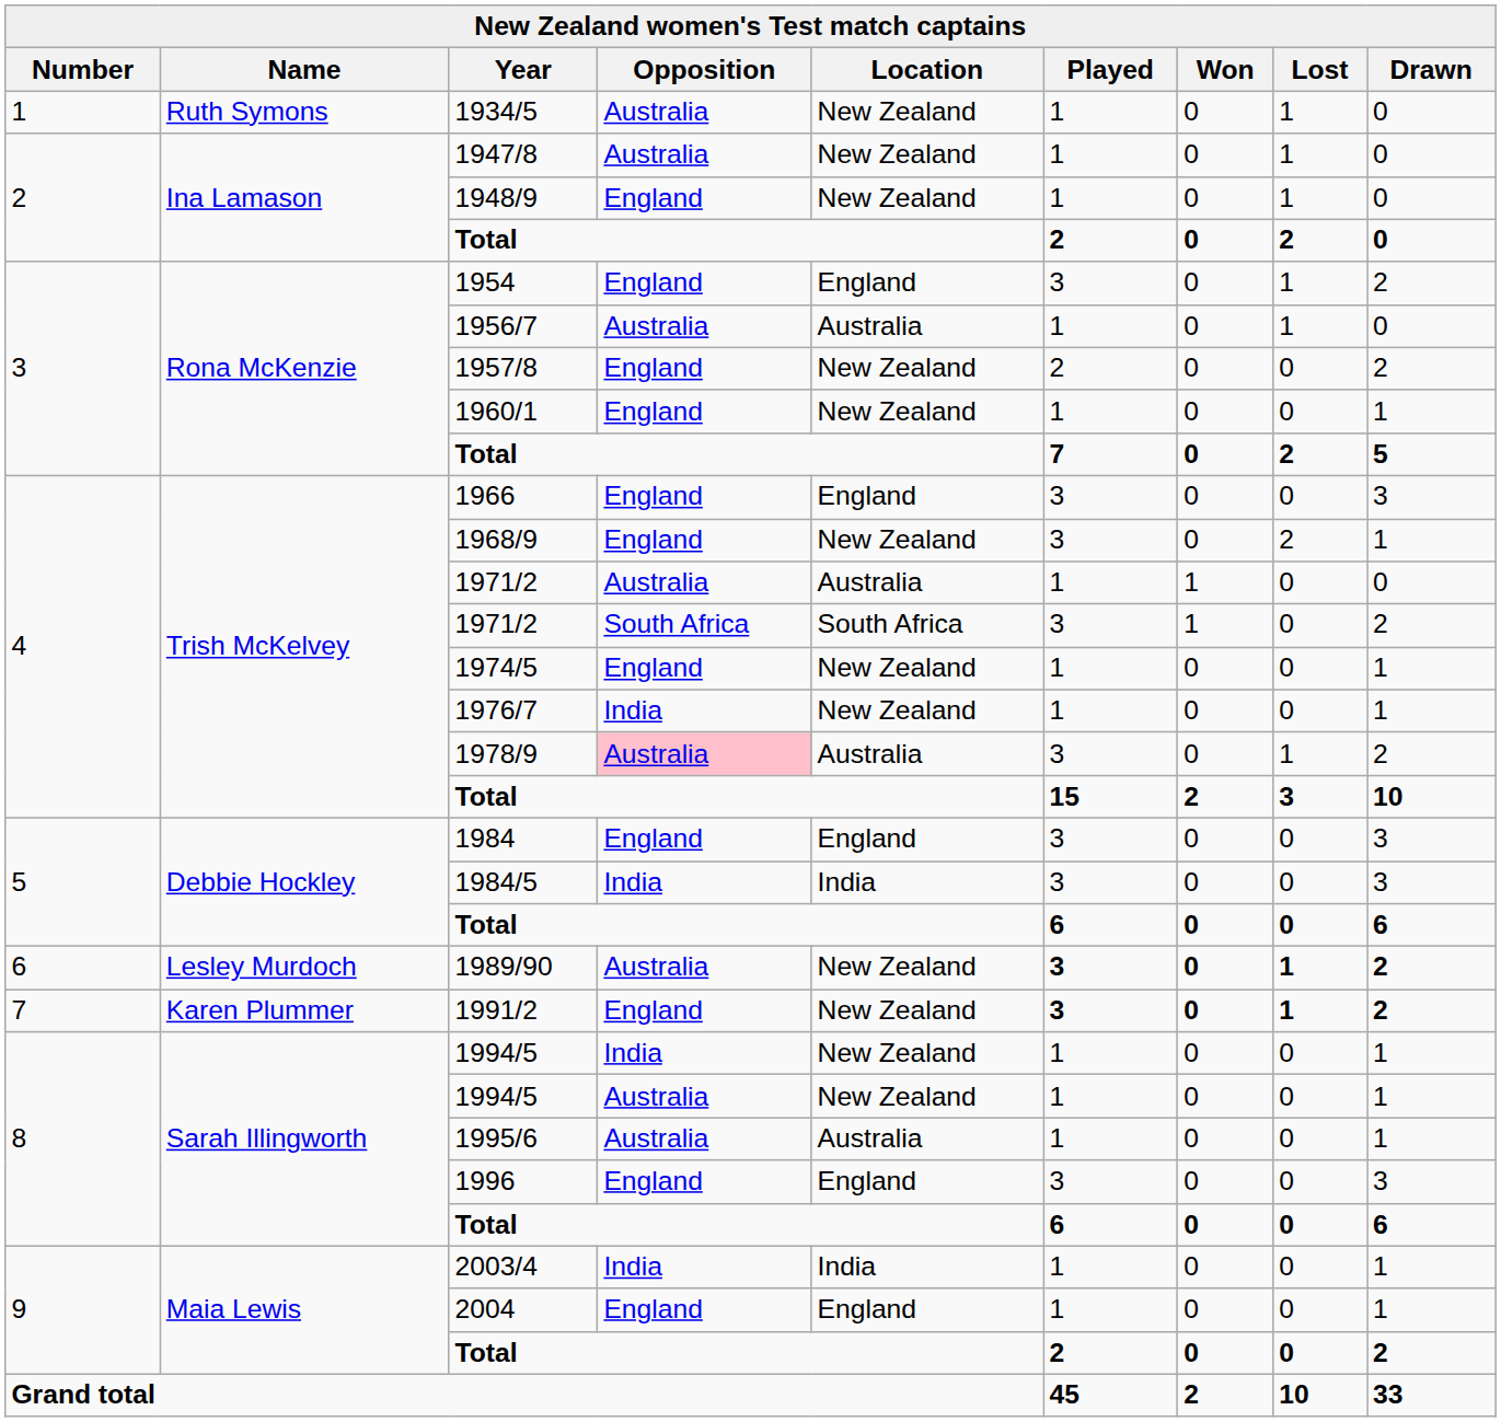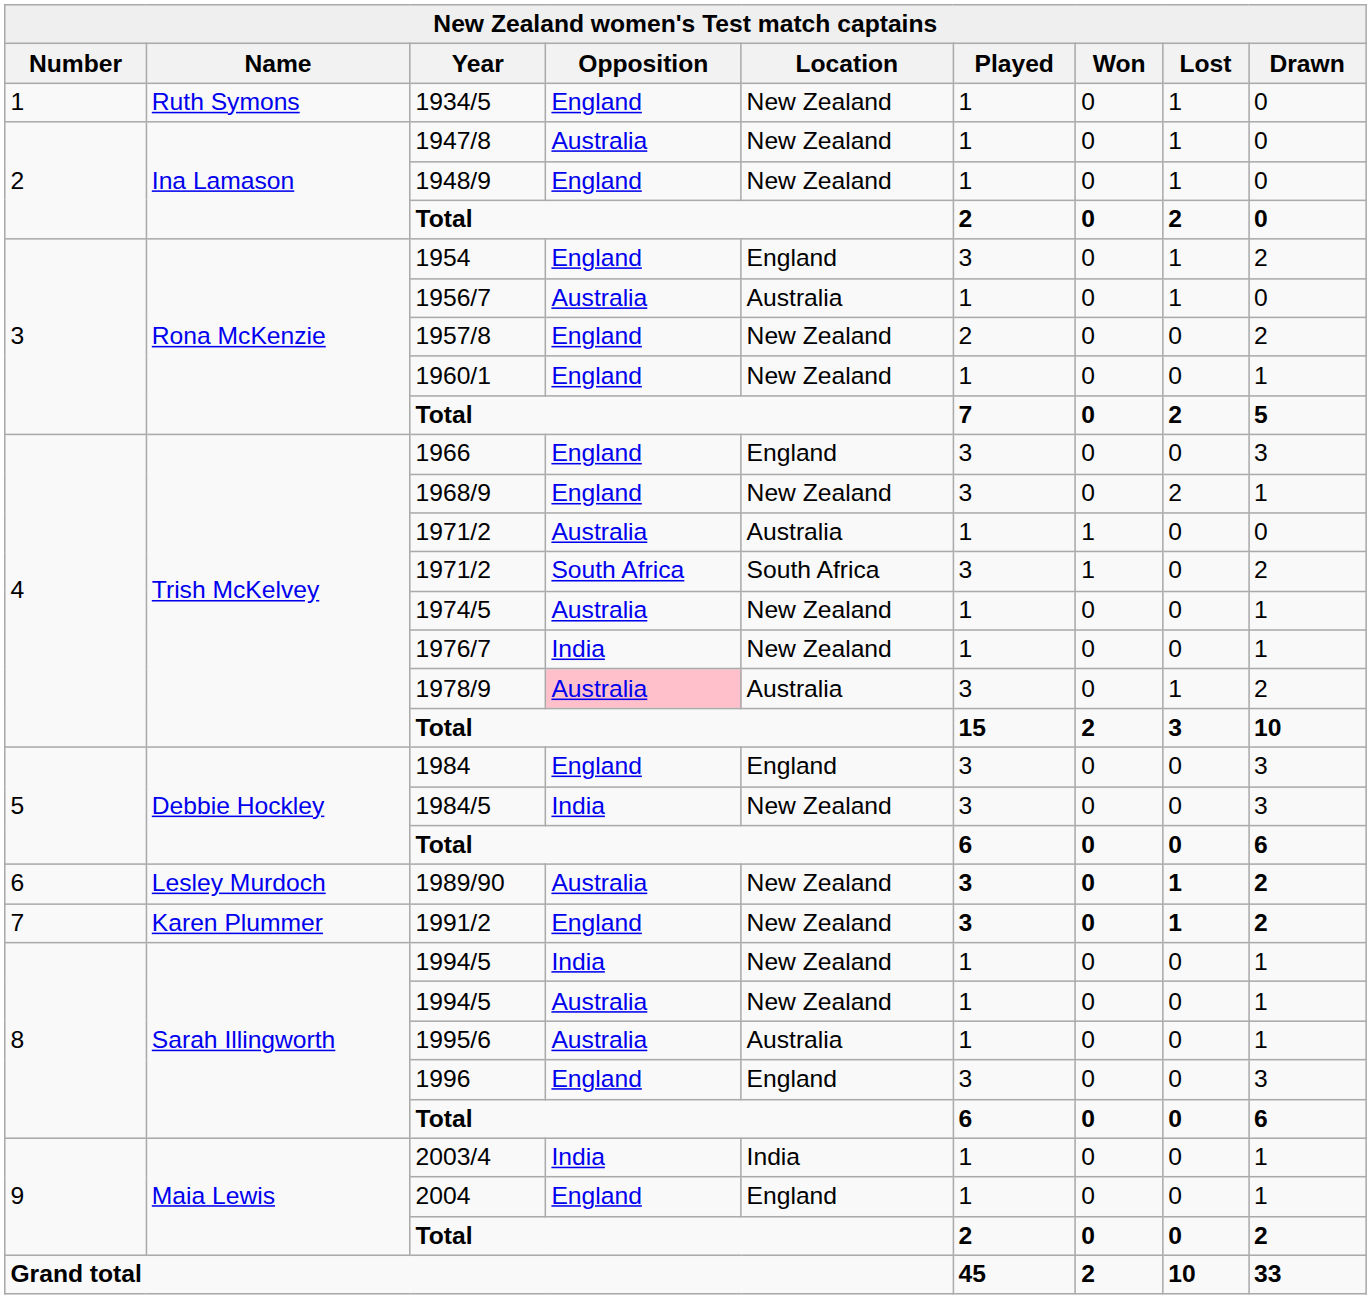 <table class="wikitable" style="width:70%;">
 <tr>
 <th style="background:#efefef;" colspan="9">New Zealand women's Test match captains</th>
 </tr>
 <tr style="background:#efefef;">
 <th>Number</th>
 <th>Name</th>
 <th>Year</th>
 <th>Opposition</th>
 <th>Location</th>
 <th>Played</th>
 <th>Won</th>
 <th>Lost</th>
 <th>Drawn</th>
 </tr>
 <tr>
 <td>1</td>
 <td><a href='#'>Ruth Symons</a></td>
 <td>1934/5</td>
-<td><a href='#'>Australia</a></td>
+<td><a href='#'>England</a></td>
 <td>New Zealand</td>
 <td>1</td>
 <td>0</td>
 <td>1</td>
 <td>0</td>
 </tr>
 <tr>
 <td rowspan=3>2</td>
 <td rowspan=3><a href='#'>Ina Lamason</a></td>
 <td>1947/8</td>
 <td><a href='#'>Australia</a></td>
 <td>New Zealand</td>
 <td>1</td>
 <td>0</td>
 <td>1</td>
 <td>0</td>
 </tr>
 <tr>
 <td>1948/9</td>
 <td><a href='#'>England</a></td>
 <td>New Zealand</td>
 <td>1</td>
 <td>0</td>
 <td>1</td>
 <td>0</td>
 </tr>
 <tr>
 <td colspan=3><strong>Total</strong></td>
 <td><strong>2</strong></td>
 <td><strong>0</strong></td>
 <td><strong>2</strong></td>
 <td><strong>0</strong></td>
 </tr>
 <tr>
 <td rowspan=5>3</td>
 <td rowspan=5><a href='#'>Rona McKenzie</a></td>
 <td>1954</td>
 <td><a href='#'>England</a></td>
 <td>England</td>
 <td>3</td>
 <td>0</td>
 <td>1</td>
 <td>2</td>
 </tr>
 <tr>
 <td>1956/7</td>
 <td><a href='#'>Australia</a></td>
 <td>Australia</td>
 <td>1</td>
 <td>0</td>
 <td>1</td>
 <td>0</td>
 </tr>
 <tr>
 <td>1957/8</td>
 <td><a href='#'>England</a></td>
 <td>New Zealand</td>
 <td>2</td>
 <td>0</td>
 <td>0</td>
 <td>2</td>
 </tr>
 <tr>
 <td>1960/1</td>
 <td><a href='#'>England</a></td>
 <td>New Zealand</td>
 <td>1</td>
 <td>0</td>
 <td>0</td>
 <td>1</td>
 </tr>
 <tr>
 <td colspan=3><strong>Total</strong></td>
 <td><strong>7</strong></td>
 <td><strong>0</strong></td>
 <td><strong>2</strong></td>
 <td><strong>5</strong></td>
 </tr>
 <tr>
 <td rowspan=8>4</td>
 <td rowspan=8><a href='#'>Trish McKelvey</a></td>
 <td>1966</td>
 <td><a href='#'>England</a></td>
 <td>England</td>
 <td>3</td>
 <td>0</td>
 <td>0</td>
 <td>3</td>
 </tr>
 <tr>
 <td>1968/9</td>
 <td><a href='#'>England</a></td>
 <td>New Zealand</td>
 <td>3</td>
 <td>0</td>
 <td>2</td>
 <td>1</td>
 </tr>
 <tr>
 <td>1971/2</td>
 <td><a href='#'>Australia</a></td>
 <td>Australia</td>
 <td>1</td>
 <td>1</td>
 <td>0</td>
 <td>0</td>
 </tr>
 <tr>
 <td>1971/2</td>
 <td><a href='#'>South Africa</a></td>
 <td>South Africa</td>
 <td>3</td>
 <td>1</td>
 <td>0</td>
 <td>2</td>
 </tr>
 <tr>
 <td>1974/5</td>
-<td><a href='#'>England</a></td>
+<td><a href='#'>Australia</a></td>
 <td>New Zealand</td>
 <td>1</td>
 <td>0</td>
 <td>0</td>
 <td>1</td>
 </tr>
 <tr>
 <td>1976/7</td>
 <td><a href='#'>India</a></td>
 <td>New Zealand</td>
 <td>1</td>
 <td>0</td>
 <td>0</td>
 <td>1</td>
 </tr>
 <tr>
 <td>1978/9</td>
 <td style="background: pink;"><a href='#'>Australia</a></td>
 <td>Australia</td>
 <td>3</td>
 <td>0</td>
 <td>1</td>
 <td>2</td>
 </tr>
 <tr>
 <td colspan=3><strong>Total</strong></td>
 <td><strong>15</strong></td>
 <td><strong>2</strong></td>
 <td><strong>3</strong></td>
 <td><strong>10</strong></td>
 </tr>
 <tr>
 <td rowspan=3>5</td>
 <td rowspan=3><a href='#'>Debbie Hockley</a></td>
 <td>1984</td>
 <td><a href='#'>England</a></td>
 <td>England</td>
 <td>3</td>
 <td>0</td>
 <td>0</td>
 <td>3</td>
 </tr>
 <tr>
 <td>1984/5</td>
 <td><a href='#'>India</a></td>
-<td>India</td>
+<td>New Zealand</td>
 <td>3</td>
 <td>0</td>
 <td>0</td>
 <td>3</td>
 </tr>
 <tr>
 <td colspan=3><strong>Total</strong></td>
 <td><strong>6</strong></td>
 <td><strong>0</strong></td>
 <td><strong>0</strong></td>
 <td><strong>6</strong></td>
 </tr>
 <tr>
 <td>6</td>
 <td><a href='#'>Lesley Murdoch</a></td>
 <td>1989/90</td>
 <td><a href='#'>Australia</a></td>
 <td>New Zealand</td>
 <td><strong>3</strong></td>
 <td><strong>0</strong></td>
 <td><strong>1</strong></td>
 <td><strong>2</strong></td>
 </tr>
 <tr>
 <td>7</td>
 <td><a href='#'>Karen Plummer</a></td>
 <td>1991/2</td>
 <td><a href='#'>England</a></td>
 <td>New Zealand</td>
 <td><strong>3</strong></td>
 <td><strong>0</strong></td>
 <td><strong>1</strong></td>
 <td><strong>2</strong></td>
 </tr>
 <tr>
 <td rowspan=5>8</td>
 <td rowspan=5><a href='#'>Sarah Illingworth</a></td>
 <td>1994/5</td>
 <td><a href='#'>India</a></td>
 <td>New Zealand</td>
 <td>1</td>
 <td>0</td>
 <td>0</td>
 <td>1</td>
 </tr>
 <tr>
 <td>1994/5</td>
 <td><a href='#'>Australia</a></td>
 <td>New Zealand</td>
 <td>1</td>
 <td>0</td>
 <td>0</td>
 <td>1</td>
 </tr>
 <tr>
 <td>1995/6</td>
 <td><a href='#'>Australia</a></td>
 <td>Australia</td>
 <td>1</td>
 <td>0</td>
 <td>0</td>
 <td>1</td>
 </tr>
 <tr>
 <td>1996</td>
 <td><a href='#'>England</a></td>
 <td>England</td>
 <td>3</td>
 <td>0</td>
 <td>0</td>
 <td>3</td>
 </tr>
 <tr>
 <td colspan=3><strong>Total</strong></td>
 <td><strong>6</strong></td>
 <td><strong>0</strong></td>
 <td><strong>0</strong></td>
 <td><strong>6</strong></td>
 </tr>
 <tr>
 <td rowspan=3>9</td>
 <td rowspan=3><a href='#'>Maia Lewis</a></td>
 <td>2003/4</td>
 <td><a href='#'>India</a></td>
 <td>India</td>
 <td>1</td>
 <td>0</td>
 <td>0</td>
 <td>1</td>
 </tr>
 <tr>
 <td>2004</td>
 <td><a href='#'>England</a></td>
 <td>England</td>
 <td>1</td>
 <td>0</td>
 <td>0</td>
 <td>1</td>
 </tr>
 <tr>
 <td colspan=3><strong>Total</strong></td>
 <td><strong>2</strong></td>
 <td><strong>0</strong></td>
 <td><strong>0</strong></td>
 <td><strong>2</strong></td>
 </tr>
 <tr>
 <td colspan=5><strong>Grand total</strong></td>
 <td><strong>45</strong></td>
 <td><strong>2</strong></td>
 <td><strong>10</strong></td>
 <td><strong>33</strong></td>
 </tr>
 </table>
